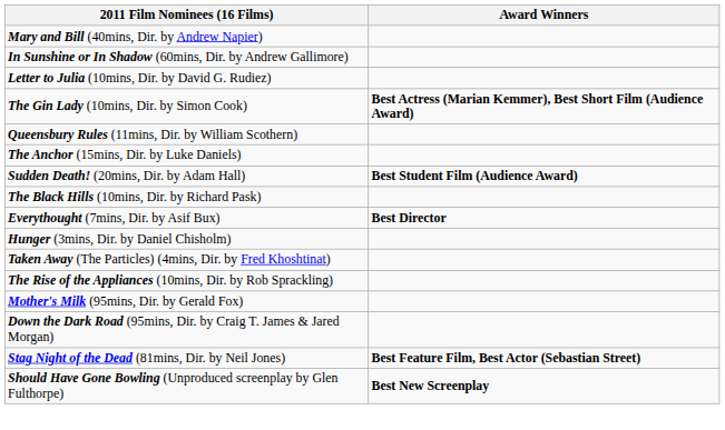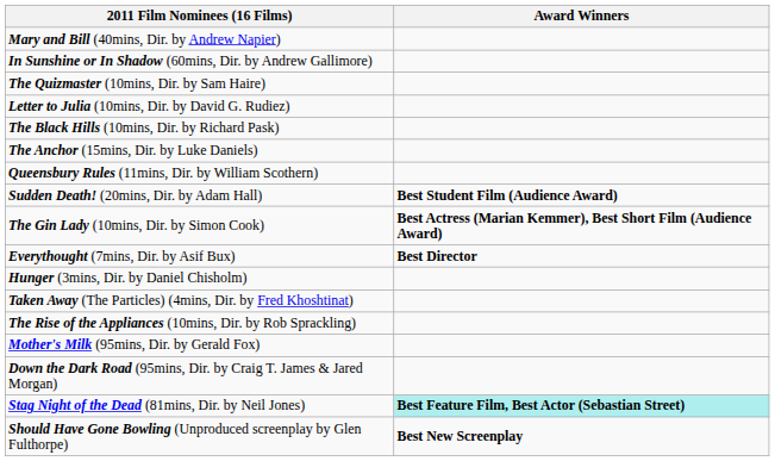 <table class="wikitable mw-collapsible mw-collapsed">
 <tr>
 <th><strong>2011 Film Nominees (16 Films)</strong></th>
 <th><strong>Award Winners</strong></th>
 </tr>
 <tr>
 <td><strong><em>Mary and Bill</em></strong> (40mins, Dir. by <a href='#'>Andrew Napier</a>)</td>
 <td></td>
 </tr>
 <tr>
 <td><strong><em>In Sunshine or In Shadow</em></strong> (60mins, Dir. by Andrew Gallimore)</td>
 <td></td>
 </tr>
 <tr>
+<td><strong><em>The Quizmaster</em></strong> (10mins, Dir. by Sam Haire)</td>
+<td></td>
+</tr>
+<tr>
 <td><strong><em>Letter to Julia</em></strong> (10mins, Dir. by David G. Rudiez)</td>
 <td></td>
 </tr>
 <tr>
-<td><strong><em>The Gin Lady</em></strong> (10mins, Dir. by Simon Cook)</td>
-<td><strong>Best Actress (Marian Kemmer), Best Short Film (Audience Award)</strong></td>
-</tr>
-<tr>
-<td><strong><em>Queensbury Rules</em></strong> (11mins, Dir. by William Scothern)</td>
+<td><strong><em>The Black Hills</em></strong> (10mins, Dir. by Richard Pask)</td>
 <td></td>
 </tr>
 <tr>
 <td><strong><em>The Anchor</em></strong> (15mins, Dir. by Luke Daniels)</td>
 <td></td>
 </tr>
 <tr>
+<td><strong><em>Queensbury Rules</em></strong> (11mins, Dir. by William Scothern)</td>
+<td></td>
+</tr>
+<tr>
 <td><strong><em>Sudden Death!</em></strong> (20mins, Dir. by Adam Hall)</td>
 <td><strong>Best Student Film (Audience Award)</strong></td>
 </tr>
 <tr>
-<td><strong><em>The Black Hills</em></strong> (10mins, Dir. by Richard Pask)</td>
-<td></td>
+<td><strong><em>The Gin Lady</em></strong> (10mins, Dir. by Simon Cook)</td>
+<td><strong>Best Actress (Marian Kemmer), Best Short Film (Audience Award)</strong></td>
 </tr>
 <tr>
 <td><strong><em>Everythought</em></strong> (7mins, Dir. by Asif Bux)</td>
 <td><strong>Best Director</strong></td>
 </tr>
 <tr>
 <td><strong><em>Hunger</em></strong> (3mins, Dir. by Daniel Chisholm)</td>
 <td></td>
 </tr>
 <tr>
 <td><strong><em>Taken Away</em></strong> (The Particles) (4mins, Dir. by <a href='#'>Fred Khoshtinat</a>)</td>
 <td></td>
 </tr>
 <tr>
 <td><strong><em>The Rise of the Appliances</em></strong> (10mins, Dir. by Rob Sprackling)</td>
 <td></td>
 </tr>
 <tr>
 <td><strong><em><a href='#'>Mother's Milk</a></em></strong> (95mins, Dir. by Gerald Fox)</td>
 <td></td>
 </tr>
 <tr>
 <td><strong><em>Down the Dark Road</em></strong> (95mins, Dir. by Craig T. James & Jared Morgan)</td>
 <td></td>
 </tr>
 <tr>
 <td><strong><em><a href='#'>Stag Night of the Dead</a></em></strong> (81mins, Dir. by Neil Jones)</td>
-<td><strong>Best Feature Film, Best Actor (Sebastian Street)</strong></td>
+<td style="background: paleturquoise;"><strong>Best Feature Film, Best Actor (Sebastian Street)</strong></td>
 </tr>
 <tr>
 <td><strong><em>Should Have Gone Bowling</em></strong>  (Unproduced screenplay by Glen Fulthorpe)</td>
 <td><strong>Best New Screenplay</strong></td>
 </tr>
 </table>
